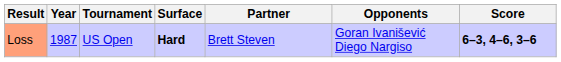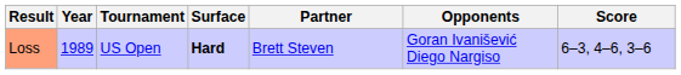 <table class="sortable wikitable">
 <tr>
 <th style="width:40px;">Result</th>
 <th style="width:20px;">Year</th>
 <th style="width:80px;">Tournament</th>
 <th style="width:30px;">Surface</th>
 <th style="width:160px;">Partner</th>
 <th style="width:160px;">Opponents</th>
 <th style="width:120px;" class="unsortable">Score</th>
 </tr>
 <tr style="background:#ccccff;">
 <td style="background:#ffa07a;">Loss</td>
-<td><a href='#'>1987</a></td>
+<td><a href='#'>1989</a></td>
 <td><a href='#'>US Open</a></td>
 <td><strong>Hard</strong></td>
 <td> <a href='#'>Brett Steven</a></td>
 <td> <a href='#'>Goran Ivanišević</a> <br>  <a href='#'>Diego Nargiso</a></td>
-<td><strong>6–3, 4–6, 3–6</strong></td>
+<td>6–3, 4–6, 3–6</td>
 </tr>
 </table>
